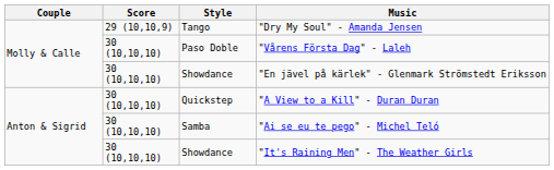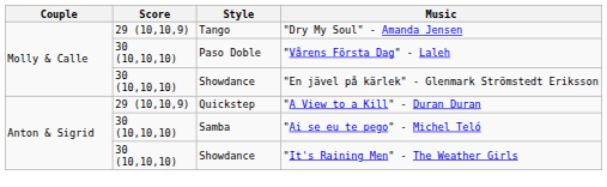 <table class="wikitable">
 <tr>
 <th width="130">Couple</th>
 <th width="100">Score</th>
 <th width="100">Style</th>
 <th width="400">Music</th>
 </tr>
 <tr>
 <td rowspan=3>Molly & Calle</td>
 <td>29 (10,10,9)</td>
 <td>Tango</td>
 <td>"Dry My Soul" - <a href='#'>Amanda Jensen</a></td>
 </tr>
 <tr>
 <td>30 (10,10,10)</td>
 <td>Paso Doble</td>
 <td>"<a href='#'>Vårens Första Dag</a>" - <a href='#'>Laleh</a></td>
 </tr>
 <tr>
 <td>30 (10,10,10)</td>
 <td>Showdance</td>
 <td>"En jävel på kärlek" - Glenmark Strömstedt Eriksson</td>
 </tr>
 <tr>
 <td rowspan=3>Anton & Sigrid</td>
-<td>30 (10,10,10)</td>
+<td>29 (10,10,9)</td>
 <td>Quickstep</td>
 <td>"<a href='#'>A View to a Kill</a>" - <a href='#'>Duran Duran</a></td>
 </tr>
 <tr>
 <td>30 (10,10,10)</td>
 <td>Samba</td>
 <td>"<a href='#'>Ai se eu te pego</a>" - <a href='#'>Michel Teló</a></td>
 </tr>
 <tr>
 <td>30 (10,10,10)</td>
 <td>Showdance</td>
 <td>"<a href='#'>It's Raining Men</a>" - <a href='#'>The Weather Girls</a></td>
 </tr>
 </table>
